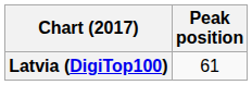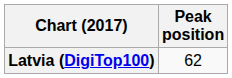 <table class="wikitable plainrowheaders sortable" style="text-align:center;">
 <tr>
 <th scope="col">Chart (2017)</th>
 <th scope="col">Peak<br>position</th>
 </tr>
 <tr>
 </tr>
 <tr>
 <th scope="row">Latvia (<a href='#'>DigiTop100</a>)</th>
-<td>61</td>
+<td>62</td>
 </tr>
 <tr>
 </tr>
 <tr>
 </tr>
 </table>
